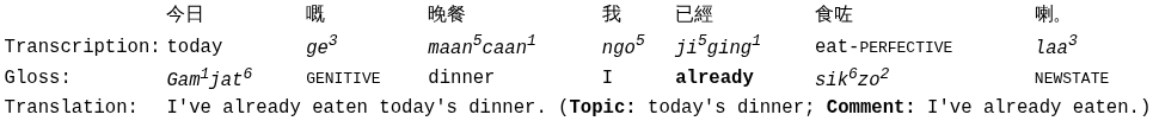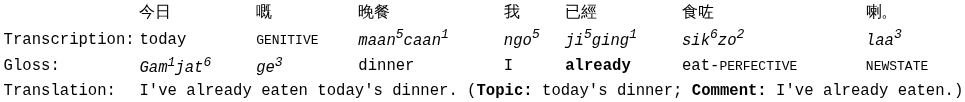 <table>
 <tr>
 <td></td>
 <td>今日</td>
 <td>嘅</td>
 <td>晚餐</td>
 <td>我</td>
 <td>已經</td>
 <td>食咗</td>
 <td>喇。</td>
 </tr>
 <tr>
 <td>Transcription:</td>
 <td>today</td>
-<td><em>ge<sup>3</sup></em></td>
+<td><small>GENITIVE</small></td>
 <td><em>maan<sup>5</sup>caan<sup>1</sup></em></td>
 <td><em>ngo<sup>5</sup></em></td>
 <td><em>ji<sup>5</sup>ging<sup>1</sup></em></td>
-<td>eat-<small>PERFECTIVE</small></td>
+<td><em>sik<sup>6</sup>zo<sup>2</sup></em></td>
 <td><em>laa<sup>3</sup></em></td>
 </tr>
 <tr>
 <td>Gloss:</td>
 <td><em>Gam<sup>1</sup>jat<sup>6</sup></em></td>
-<td><small>GENITIVE</small></td>
+<td><em>ge<sup>3</sup></em></td>
 <td>dinner</td>
 <td>I</td>
 <td><strong>already</strong></td>
-<td><em>sik<sup>6</sup>zo<sup>2</sup></em></td>
+<td>eat-<small>PERFECTIVE</small></td>
 <td><small>NEWSTATE</small></td>
 </tr>
 <tr>
 <td>Translation:</td>
 <td colspan=7>I've already eaten today's dinner. (<strong>Topic:</strong> today's dinner; <strong>Comment:</strong> I've already eaten.)</td>
 </tr>
 </table>
